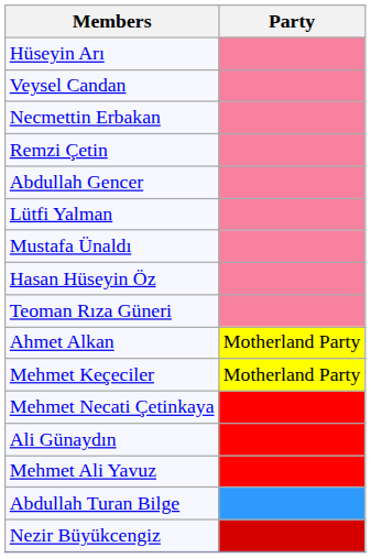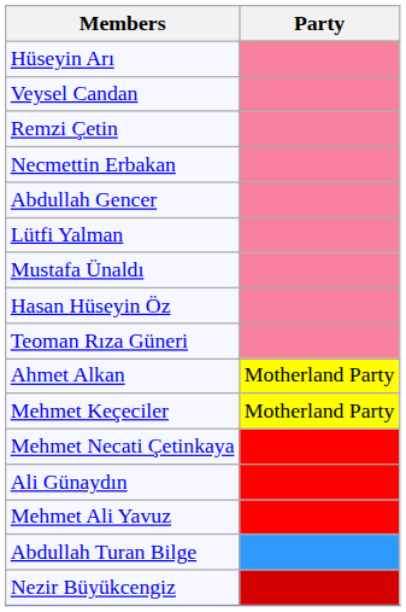 <table class=wikitable style="border:1px solid #8888aa; background-color:#f7f8ff; padding:0px; font-size:90%;">
 <tr>
 <th>Members</th>
 <th>Party</th>
 </tr>
 <tr>
 <td><a href='#'>Hüseyin Arı</a></td>
 <td style="background: #F7819F"></td>
 </tr>
 <tr>
 <td><a href='#'>Veysel Candan</a></td>
 <td style="background: #F7819F"></td>
 </tr>
 <tr>
-<td><a href='#'>Necmettin Erbakan</a></td>
+<td><a href='#'>Remzi Çetin</a></td>
 <td style="background: #F7819F"></td>
 </tr>
 <tr>
-<td><a href='#'>Remzi Çetin</a></td>
+<td><a href='#'>Necmettin Erbakan</a></td>
 <td style="background: #F7819F"></td>
 </tr>
 <tr>
 <td><a href='#'>Abdullah Gencer</a></td>
 <td style="background: #F7819F"></td>
 </tr>
 <tr>
 <td><a href='#'>Lütfi Yalman</a></td>
 <td style="background: #F7819F"></td>
 </tr>
 <tr>
 <td><a href='#'>Mustafa Ünaldı</a></td>
 <td style="background: #F7819F"></td>
 </tr>
 <tr>
 <td><a href='#'>Hasan Hüseyin Öz</a></td>
 <td style="background: #F7819F"></td>
 </tr>
 <tr>
 <td><a href='#'>Teoman Rıza Güneri</a></td>
 <td style="background: #F7819F"></td>
 </tr>
 <tr>
 <td><a href='#'>Ahmet Alkan</a></td>
 <td style="background: #ffff00">Motherland Party</td>
 </tr>
 <tr>
 <td><a href='#'>Mehmet Keçeciler</a></td>
 <td style="background: #ffff00">Motherland Party</td>
 </tr>
 <tr>
 <td><a href='#'>Mehmet Necati Çetinkaya</a></td>
 <td style="background: #ff0000"></td>
 </tr>
 <tr>
 <td><a href='#'>Ali Günaydın</a></td>
 <td style="background: #ff0000"></td>
 </tr>
 <tr>
 <td><a href='#'>Mehmet Ali Yavuz</a></td>
 <td style="background: #ff0000"></td>
 </tr>
 <tr>
 <td><a href='#'>Abdullah Turan Bilge</a></td>
 <td style="background: #2E9AFE"></td>
 </tr>
 <tr>
 <td><a href='#'>Nezir Büyükcengiz</a></td>
 <td style="background: #d40000"></td>
 </tr>
 <tr>
 </tr>
 </table>
